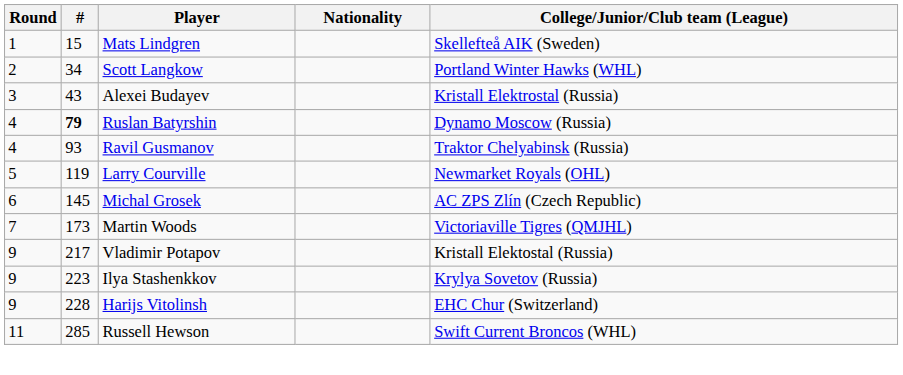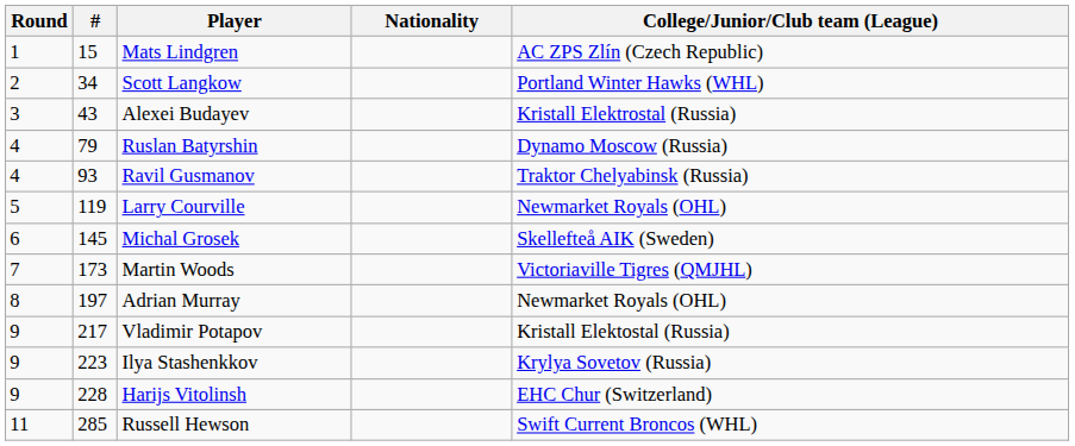 <table class="wikitable">
 <tr align="center">
 <th bgcolor="#DDDDFF" width="4.0%">Round</th>
 <th bgcolor="#DDDDFF" width="4.0%">#</th>
 <th bgcolor="#DDDDFF" width="21.0%">Player</th>
 <th bgcolor="#DDDDFF" width="14.5%">Nationality</th>
 <th bgcolor="#DDDDFF" width="50.0%">College/Junior/Club team (League)</th>
 </tr>
 <tr>
 <td>1</td>
 <td>15</td>
 <td><a href='#'>Mats Lindgren</a></td>
 <td></td>
-<td><a href='#'>Skellefteå AIK</a> (Sweden)</td>
+<td><a href='#'>AC ZPS Zlín</a> (Czech Republic)</td>
 </tr>
 <tr>
 <td>2</td>
 <td>34</td>
 <td><a href='#'>Scott Langkow</a></td>
 <td></td>
 <td><a href='#'>Portland Winter Hawks</a> (<a href='#'>WHL</a>)</td>
 </tr>
 <tr>
 <td>3</td>
 <td>43</td>
 <td>Alexei Budayev</td>
 <td></td>
 <td><a href='#'>Kristall Elektrostal</a> (Russia)</td>
 </tr>
 <tr>
 <td>4</td>
-<td><strong>79</strong></td>
+<td>79</td>
 <td><a href='#'>Ruslan Batyrshin</a></td>
 <td></td>
 <td><a href='#'>Dynamo Moscow</a> (Russia)</td>
 </tr>
 <tr>
 <td>4</td>
 <td>93</td>
 <td><a href='#'>Ravil Gusmanov</a></td>
 <td></td>
 <td><a href='#'>Traktor Chelyabinsk</a> (Russia)</td>
 </tr>
 <tr>
 <td>5</td>
 <td>119</td>
 <td><a href='#'>Larry Courville</a></td>
 <td></td>
 <td><a href='#'>Newmarket Royals</a> (<a href='#'>OHL</a>)</td>
 </tr>
 <tr>
 <td>6</td>
 <td>145</td>
 <td><a href='#'>Michal Grosek</a></td>
 <td></td>
-<td><a href='#'>AC ZPS Zlín</a> (Czech Republic)</td>
+<td><a href='#'>Skellefteå AIK</a> (Sweden)</td>
 </tr>
 <tr>
 <td>7</td>
 <td>173</td>
 <td>Martin Woods</td>
 <td></td>
 <td><a href='#'>Victoriaville Tigres</a> (<a href='#'>QMJHL</a>)</td>
+</tr>
+<tr>
+<td>8</td>
+<td>197</td>
+<td>Adrian Murray</td>
+<td></td>
+<td>Newmarket Royals (OHL)</td>
 </tr>
 <tr>
 <td>9</td>
 <td>217</td>
 <td>Vladimir Potapov</td>
 <td></td>
 <td>Kristall Elektostal (Russia)</td>
 </tr>
 <tr>
 <td>9</td>
 <td>223</td>
 <td>Ilya Stashenkkov</td>
 <td></td>
 <td><a href='#'>Krylya Sovetov</a> (Russia)</td>
 </tr>
 <tr>
 <td>9</td>
 <td>228</td>
 <td><a href='#'>Harijs Vitolinsh</a></td>
 <td></td>
 <td><a href='#'>EHC Chur</a> (Switzerland)</td>
 </tr>
 <tr>
 <td>11</td>
 <td>285</td>
 <td>Russell Hewson</td>
 <td></td>
 <td><a href='#'>Swift Current Broncos</a> (WHL)</td>
 </tr>
 </table>
